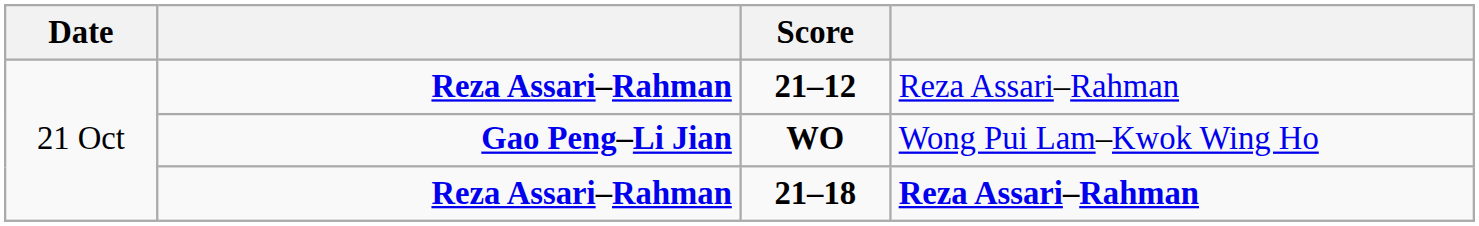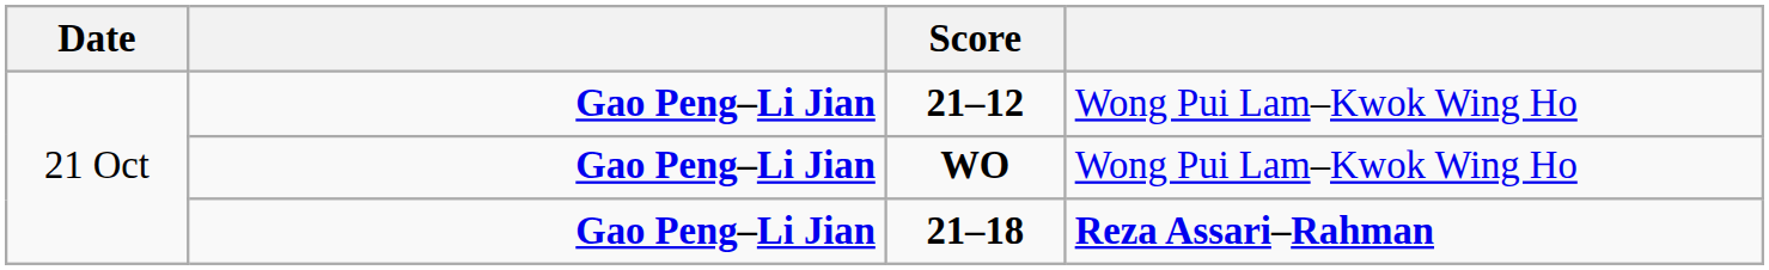 <table class="wikitable" style="text-align: center; font-size:90% ">
 <tr>
 <th width="60">Date</th>
 <th align="right" width="250"></th>
 <th width="60">Score</th>
 <th align="left" width="250"></th>
 </tr>
 <tr>
 <td rowspan=3>21 Oct</td>
-<td align=right><strong><a href='#'>Reza Assari</a>–<a href='#'>Rahman</a> </strong></td>
+<td align=right><strong><a href='#'>Gao Peng</a>–<a href='#'>Li Jian</a> </strong></td>
 <td align=center><strong>21–12</strong></td>
-<td align=left> <a href='#'>Reza Assari</a>–<a href='#'>Rahman</a></td>
+<td align=left> <a href='#'>Wong Pui Lam</a>–<a href='#'>Kwok Wing Ho</a></td>
 </tr>
 <tr>
 <td align=right><strong><a href='#'>Gao Peng</a>–<a href='#'>Li Jian</a> </strong></td>
 <td align=center><strong>WO</strong></td>
 <td align=left> <a href='#'>Wong Pui Lam</a>–<a href='#'>Kwok Wing Ho</a></td>
 </tr>
 <tr>
-<td align=right><strong><a href='#'>Reza Assari</a>–<a href='#'>Rahman</a> </strong></td>
+<td align=right><strong><a href='#'>Gao Peng</a>–<a href='#'>Li Jian</a> </strong></td>
 <td align=center><strong>21–18</strong></td>
 <td align=left><strong> <a href='#'>Reza Assari</a>–<a href='#'>Rahman</a></strong></td>
 </tr>
 </table>
